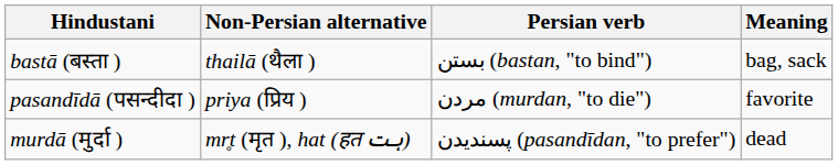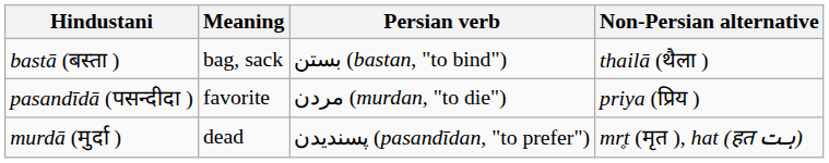 <table class="wikitable">
 <tr>
 <th>Hindustani</th>
+<th>Meaning</th>
+<th>Persian verb</th>
 <th>Non-Persian alternative</th>
-<th>Persian verb</th>
-<th>Meaning</th>
 </tr>
 <tr>
 <td><em>bastā</em> (बस्ता )</td>
+<td>bag, sack</td>
+<td>بستن (<em>bastan</em>, "to bind")</td>
 <td><em>thailā</em> (थैला )</td>
-<td>بستن (<em>bastan</em>, "to bind")</td>
-<td>bag, sack</td>
 </tr>
 <tr>
 <td><em>pasandīdā</em> (पसन्दीदा )</td>
+<td>favorite</td>
+<td>مردن (<em>murdan</em>, "to die")</td>
 <td><em>priya</em> (प्रिय )</td>
-<td>مردن (<em>murdan</em>, "to die")</td>
-<td>favorite</td>
 </tr>
 <tr>
 <td><em>murdā</em> (मुर्दा )</td>
+<td>dead</td>
+<td>پسندیدن (<em>pasandīdan</em>, "to prefer")</td>
 <td><em>mr̥t</em> (मृत ), <em>hat (हत ہت)</em></td>
-<td>پسندیدن (<em>pasandīdan</em>, "to prefer")</td>
-<td>dead</td>
 </tr>
 </table>
